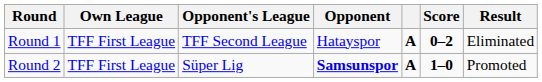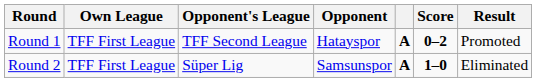 <table class="wikitable" style="text-align: left;">
 <tr>
 <th>Round</th>
 <th>Own League</th>
 <th>Opponent's League</th>
 <th>Opponent</th>
 <th></th>
 <th>Score</th>
 <th>Result</th>
 </tr>
 <tr>
 <td><a href='#'>Round 1</a></td>
 <td><a href='#'>TFF First League</a></td>
 <td><a href='#'>TFF Second League</a></td>
 <td><a href='#'>Hatayspor</a></td>
 <td style="text-align:center;"><strong>A</strong></td>
 <td style="text-align:center;"><strong>0–2</strong></td>
-<td>Eliminated</td>
+<td>Promoted</td>
 </tr>
 <tr>
 <td><a href='#'>Round 2</a></td>
 <td><a href='#'>TFF First League</a></td>
 <td><a href='#'>Süper Lig</a></td>
-<td><strong><a href='#'>Samsunspor</a></strong></td>
+<td><a href='#'>Samsunspor</a></td>
 <td style="text-align:center;"><strong>A</strong></td>
 <td style="text-align:center;"><strong>1–0</strong></td>
-<td>Promoted</td>
+<td>Eliminated</td>
 </tr>
 </table>
